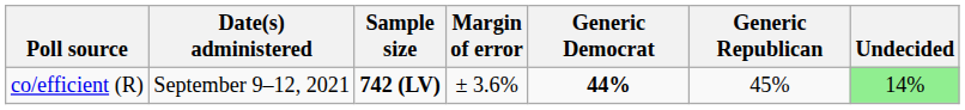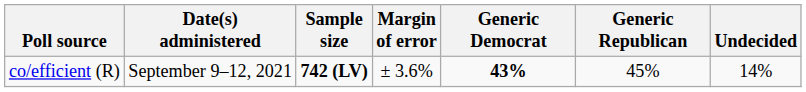 <table class="wikitable" style="font-size:90%;text-align:center;">
 <tr valign=bottom>
 <th>Poll source</th>
 <th>Date(s)<br>administered</th>
 <th>Sample<br>size</th>
 <th>Margin<br>of error</th>
 <th style="width:100px;">Generic<br>Democrat</th>
 <th style="width:100px;">Generic<br>Republican</th>
 <th>Undecided</th>
 </tr>
 <tr>
 <td style="text-align:left;"><a href='#'>co/efficient</a> (R)</td>
 <td>September 9–12, 2021</td>
 <td><strong>742 (LV)</strong></td>
 <td>± 3.6%</td>
-<td><strong>44%</strong></td>
+<td><strong>43%</strong></td>
 <td>45%</td>
-<td style="background: lightgreen;">14%</td>
+<td>14%</td>
 </tr>
 </table>
